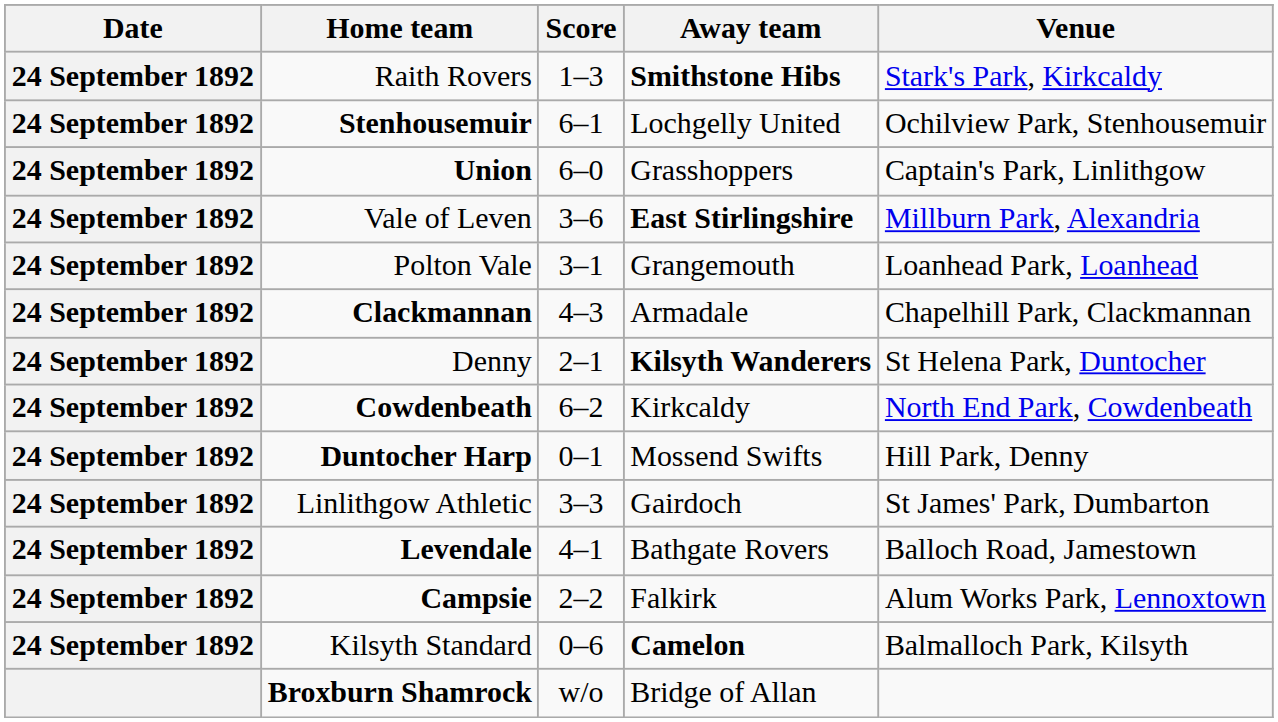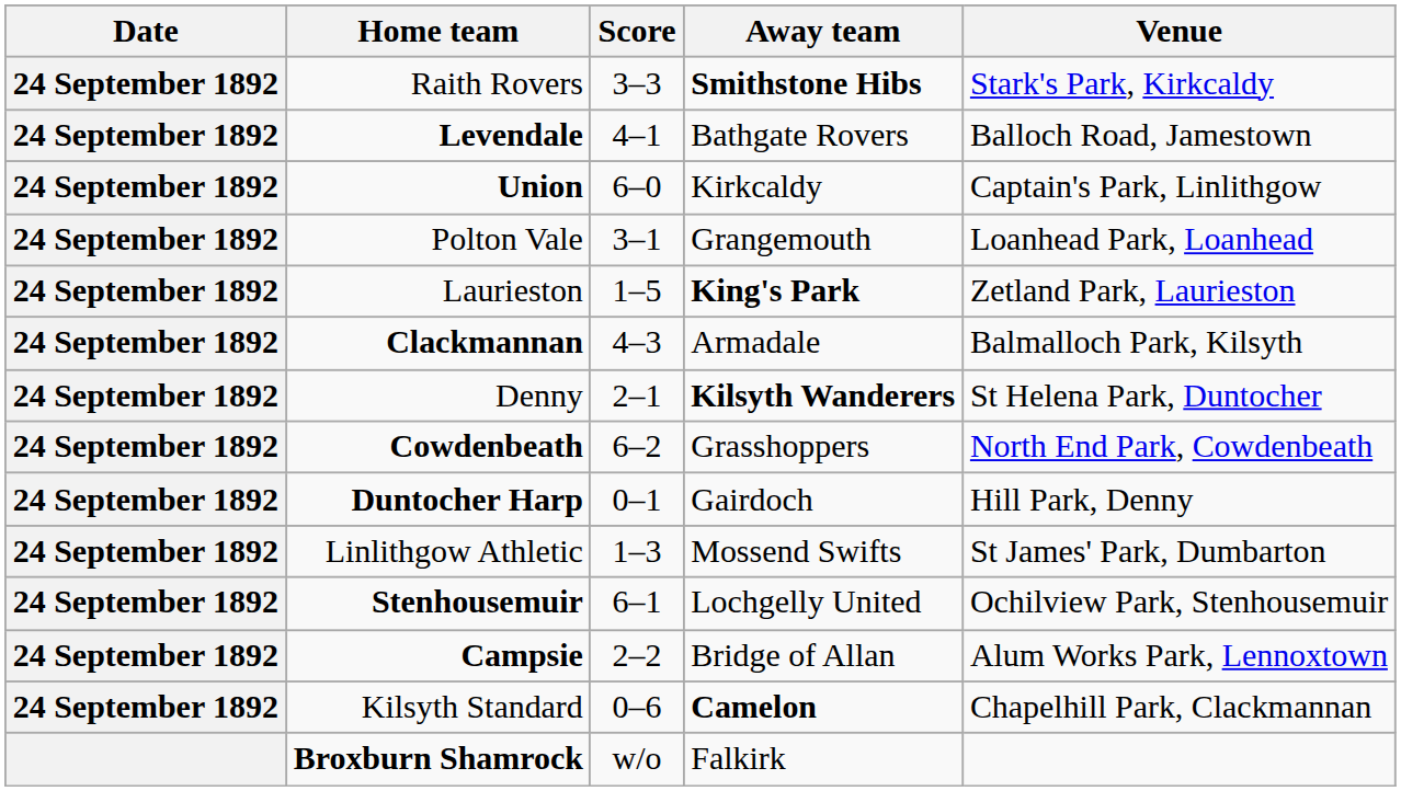 <table class="wikitable football-result-list" style="max-width: 80em; text-align: center">
 <tr>
 <th scope="col">Date</th>
 <th scope="col">Home team</th>
 <th scope="col">Score</th>
 <th scope="col">Away team</th>
 <th scope="col">Venue</th>
 </tr>
 <tr>
 <th scope="row">24 September 1892</th>
 <td align=right>Raith Rovers</td>
-<td>1–3</td>
+<td>3–3</td>
 <td align=left><strong>Smithstone Hibs</strong></td>
 <td align=left><a href='#'>Stark's Park</a>, <a href='#'>Kirkcaldy</a></td>
 </tr>
 <tr>
 <th scope="row">24 September 1892</th>
-<td align=right><strong>Stenhousemuir</strong></td>
-<td>6–1</td>
-<td align=left>Lochgelly United</td>
-<td align=left>Ochilview Park, Stenhousemuir</td>
+<td align=right><strong>Levendale</strong></td>
+<td>4–1</td>
+<td align=left>Bathgate Rovers</td>
+<td align=left>Balloch Road, Jamestown</td>
 </tr>
 <tr>
 <th scope="row">24 September 1892</th>
 <td align=right><strong>Union</strong></td>
 <td>6–0</td>
-<td align=left>Grasshoppers</td>
+<td align=left>Kirkcaldy</td>
 <td align=left>Captain's Park, Linlithgow</td>
-</tr>
-<tr>
-<th scope="row">24 September 1892</th>
-<td align=right>Vale of Leven</td>
-<td>3–6</td>
-<td align=left><strong>East Stirlingshire</strong></td>
-<td align=left><a href='#'>Millburn Park</a>, <a href='#'>Alexandria</a></td>
 </tr>
 <tr>
 <th scope="row">24 September 1892</th>
 <td align=right>Polton Vale</td>
 <td>3–1</td>
 <td align=left>Grangemouth</td>
 <td align=left>Loanhead Park, <a href='#'>Loanhead</a></td>
 </tr>
 <tr>
 <th scope="row">24 September 1892</th>
+<td align=right>Laurieston</td>
+<td>1–5</td>
+<td align=left><strong>King's Park</strong></td>
+<td align=left>Zetland Park, <a href='#'>Laurieston</a></td>
+</tr>
+<tr>
+<th scope="row">24 September 1892</th>
 <td align=right><strong>Clackmannan</strong></td>
 <td>4–3</td>
 <td align=left>Armadale</td>
-<td align=left>Chapelhill Park, Clackmannan</td>
+<td align=left>Balmalloch Park, Kilsyth</td>
 </tr>
 <tr>
 <th scope="row">24 September 1892</th>
 <td align=right>Denny</td>
 <td>2–1</td>
 <td align=left><strong>Kilsyth Wanderers</strong></td>
 <td align=left>St Helena Park, <a href='#'>Duntocher</a></td>
 </tr>
 <tr>
 <th scope="row">24 September 1892</th>
 <td align=right><strong>Cowdenbeath</strong></td>
 <td>6–2</td>
-<td align=left>Kirkcaldy</td>
+<td align=left>Grasshoppers</td>
 <td align=left><a href='#'>North End Park</a>, <a href='#'>Cowdenbeath</a></td>
 </tr>
 <tr>
 <th scope="row">24 September 1892</th>
 <td align=right><strong>Duntocher Harp</strong></td>
 <td>0–1</td>
-<td align=left>Mossend Swifts</td>
+<td align=left>Gairdoch</td>
 <td align=left>Hill Park, Denny</td>
 </tr>
 <tr>
 <th scope="row">24 September 1892</th>
 <td align=right>Linlithgow Athletic</td>
-<td>3–3</td>
-<td align=left>Gairdoch</td>
+<td>1–3</td>
+<td align=left>Mossend Swifts</td>
 <td align=left>St James' Park, Dumbarton</td>
 </tr>
 <tr>
 <th scope="row">24 September 1892</th>
-<td align=right><strong>Levendale</strong></td>
-<td>4–1</td>
-<td align=left>Bathgate Rovers</td>
-<td align=left>Balloch Road, Jamestown</td>
+<td align=right><strong>Stenhousemuir</strong></td>
+<td>6–1</td>
+<td align=left>Lochgelly United</td>
+<td align=left>Ochilview Park, Stenhousemuir</td>
 </tr>
 <tr>
 <th scope="row">24 September 1892</th>
 <td align=right><strong>Campsie</strong></td>
 <td>2–2</td>
-<td align=left>Falkirk</td>
+<td align=left>Bridge of Allan</td>
 <td align=left>Alum Works Park, <a href='#'>Lennoxtown</a></td>
 </tr>
 <tr>
 <th scope="row">24 September 1892</th>
 <td align=right>Kilsyth Standard</td>
 <td>0–6</td>
 <td align=left><strong>Camelon</strong></td>
-<td align=left>Balmalloch Park, Kilsyth</td>
+<td align=left>Chapelhill Park, Clackmannan</td>
 </tr>
 <tr>
 <th scope="row"></th>
 <td align=right><strong>Broxburn Shamrock</strong></td>
 <td>w/o</td>
-<td align=left>Bridge of Allan</td>
+<td align=left>Falkirk</td>
 <td></td>
 </tr>
 </table>
